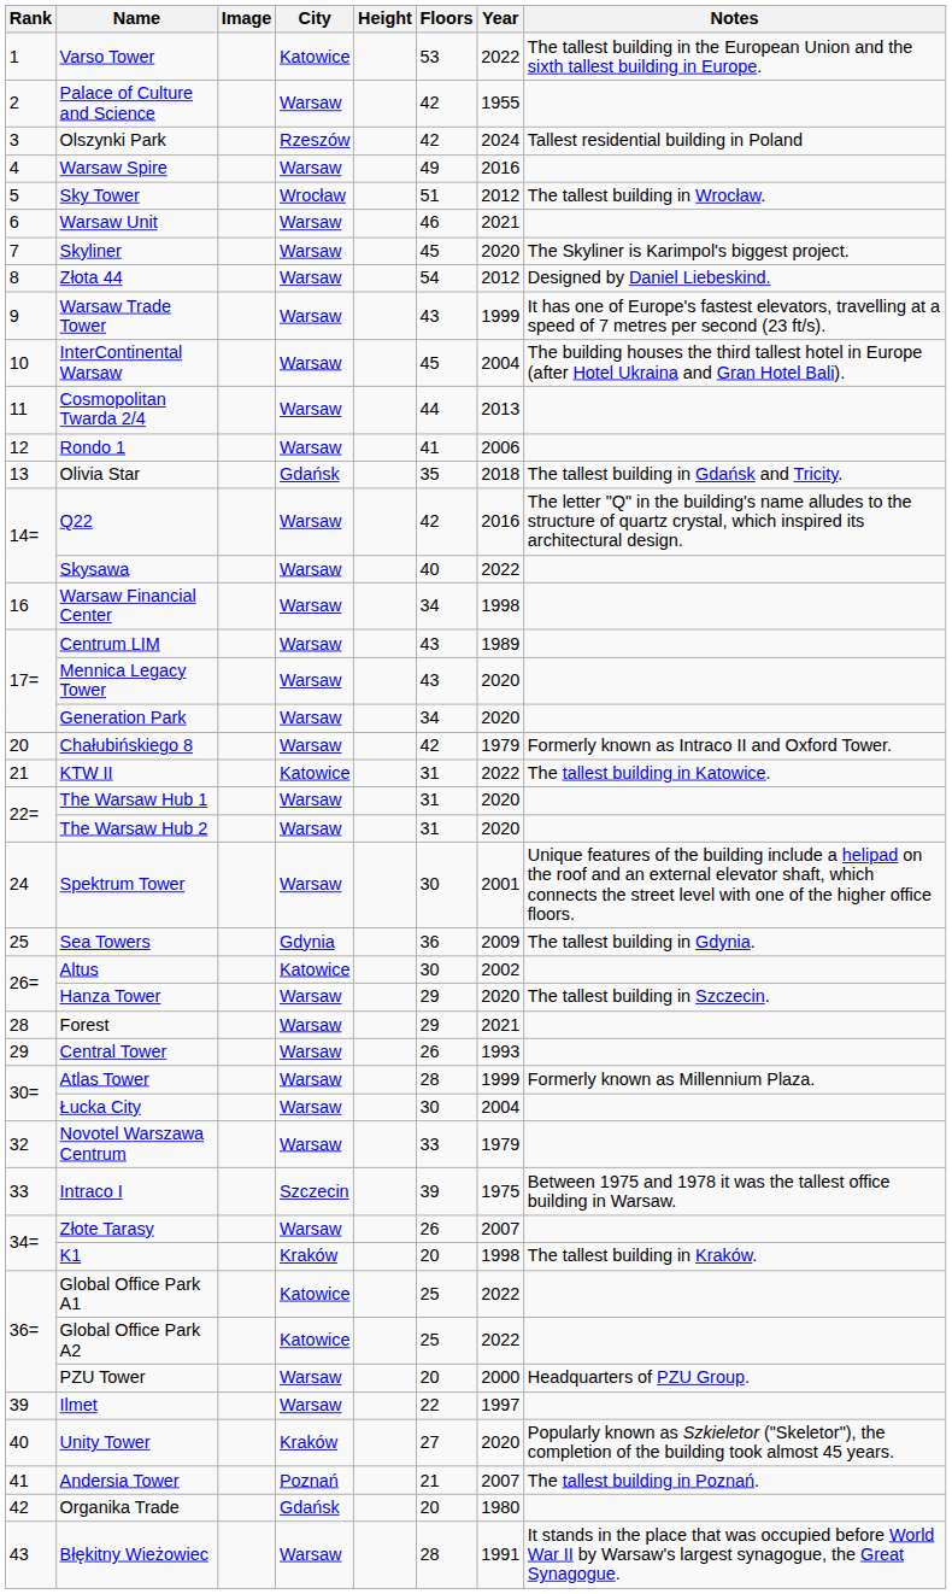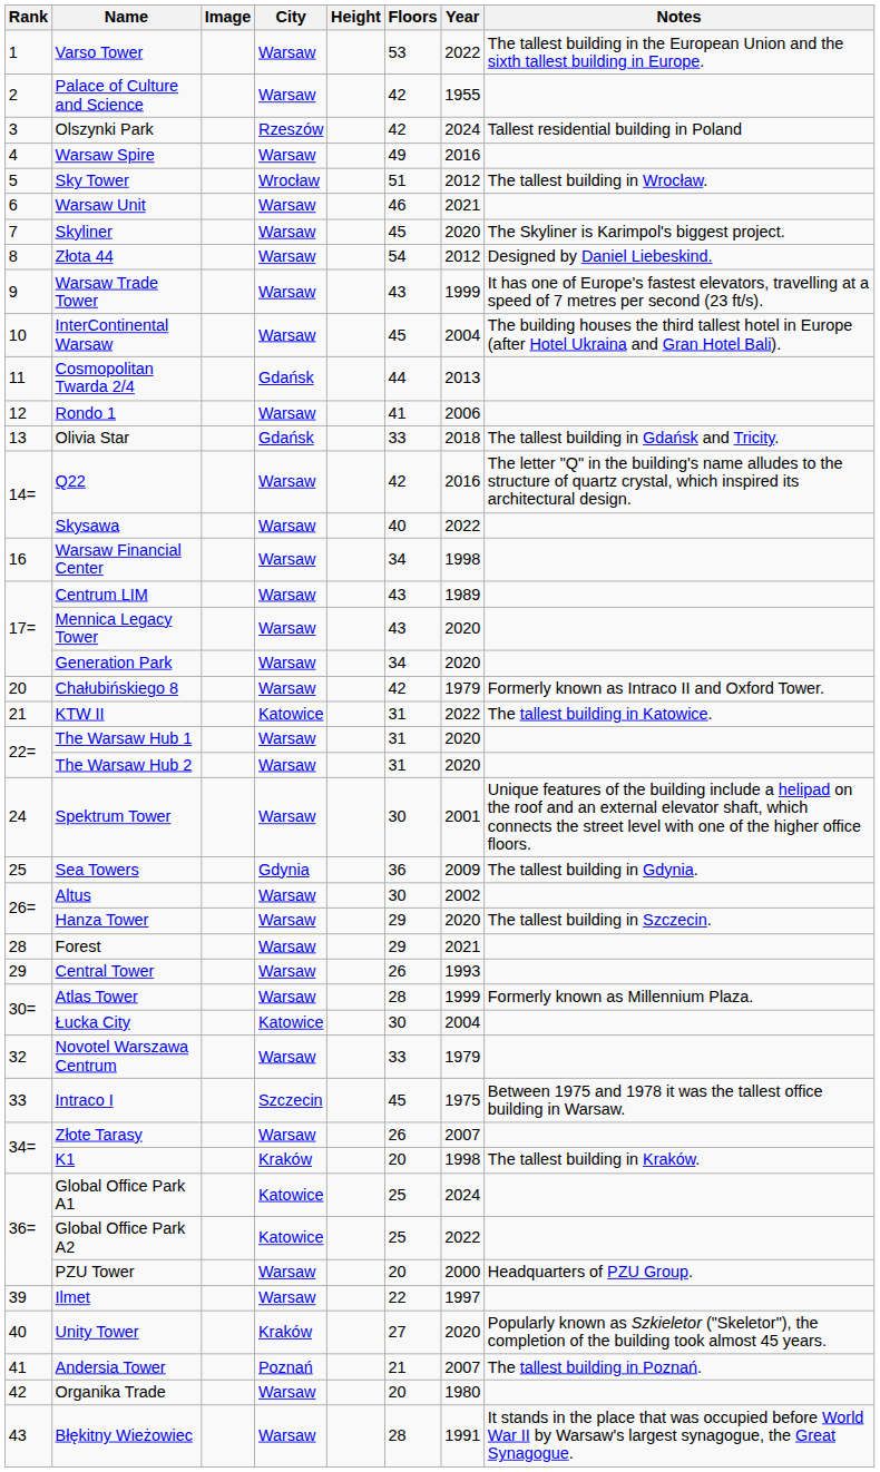 <table class="wikitable sortable">
 <tr>
 <th>Rank</th>
 <th>Name</th>
 <th>Image</th>
 <th>City</th>
 <th>Height</th>
 <th>Floors</th>
 <th>Year</th>
 <th>Notes</th>
 </tr>
 <tr>
 <td>1</td>
 <td><a href='#'>Varso Tower</a></td>
 <td></td>
-<td><a href='#'>Katowice</a></td>
+<td><a href='#'>Warsaw</a></td>
 <td></td>
 <td>53</td>
 <td>2022</td>
 <td>The tallest building in the European Union and the <a href='#'>sixth tallest building in Europe</a>.</td>
 </tr>
 <tr>
 <td>2</td>
 <td><a href='#'>Palace of Culture and Science</a></td>
 <td></td>
 <td><a href='#'>Warsaw</a></td>
 <td></td>
 <td>42</td>
 <td>1955</td>
 <td></td>
 </tr>
 <tr>
 <td>3</td>
 <td>Olszynki Park</td>
 <td></td>
 <td><a href='#'>Rzeszów</a></td>
 <td></td>
 <td>42</td>
 <td>2024</td>
 <td>Tallest residential building in Poland</td>
 </tr>
 <tr>
 <td>4</td>
 <td><a href='#'>Warsaw Spire</a></td>
 <td></td>
 <td><a href='#'>Warsaw</a></td>
 <td></td>
 <td>49</td>
 <td>2016</td>
 <td></td>
 </tr>
 <tr>
 <td>5</td>
 <td><a href='#'>Sky Tower</a></td>
 <td></td>
 <td><a href='#'>Wrocław</a></td>
 <td></td>
 <td>51</td>
 <td>2012</td>
 <td>The tallest building in <a href='#'>Wrocław</a>.</td>
 </tr>
 <tr>
 <td>6</td>
 <td><a href='#'>Warsaw Unit</a></td>
 <td></td>
 <td><a href='#'>Warsaw</a></td>
 <td></td>
 <td>46</td>
 <td>2021</td>
 <td></td>
 </tr>
 <tr>
 <td>7</td>
 <td><a href='#'>Skyliner</a></td>
 <td></td>
 <td><a href='#'>Warsaw</a></td>
 <td></td>
 <td>45</td>
 <td>2020</td>
 <td>The Skyliner is Karimpol's biggest project.</td>
 </tr>
 <tr>
 <td>8</td>
 <td><a href='#'>Złota 44</a></td>
 <td></td>
 <td><a href='#'>Warsaw</a></td>
 <td></td>
 <td>54</td>
 <td>2012</td>
 <td>Designed by <a href='#'>Daniel Liebeskind.</a></td>
 </tr>
 <tr>
 <td>9</td>
 <td><a href='#'>Warsaw Trade Tower</a></td>
 <td></td>
 <td><a href='#'>Warsaw</a></td>
 <td></td>
 <td>43</td>
 <td>1999</td>
 <td>It has one of Europe's fastest elevators, travelling at a speed of 7 metres per second (23 ft/s).</td>
 </tr>
 <tr>
 <td>10</td>
 <td><a href='#'>InterContinental Warsaw</a></td>
 <td></td>
 <td><a href='#'>Warsaw</a></td>
 <td></td>
 <td>45</td>
 <td>2004</td>
 <td>The building houses the third tallest hotel in Europe (after <a href='#'>Hotel Ukraina</a> and <a href='#'>Gran Hotel Bali</a>).</td>
 </tr>
 <tr>
 <td>11</td>
 <td><a href='#'>Cosmopolitan Twarda 2/4</a></td>
 <td></td>
-<td><a href='#'>Warsaw</a></td>
+<td><a href='#'>Gdańsk</a></td>
 <td></td>
 <td>44</td>
 <td>2013</td>
 <td></td>
 </tr>
 <tr>
 <td>12</td>
 <td><a href='#'>Rondo 1</a></td>
 <td></td>
 <td><a href='#'>Warsaw</a></td>
 <td></td>
 <td>41</td>
 <td>2006</td>
 <td></td>
 </tr>
 <tr>
 <td>13</td>
 <td>Olivia Star</td>
 <td></td>
 <td><a href='#'>Gdańsk</a></td>
 <td></td>
-<td>35</td>
+<td>33</td>
 <td>2018</td>
 <td>The tallest building in <a href='#'>Gdańsk</a> and <a href='#'>Tricity</a>.</td>
 </tr>
 <tr>
 <td rowspan="2">14=</td>
 <td><a href='#'>Q22</a></td>
 <td></td>
 <td><a href='#'>Warsaw</a></td>
 <td></td>
 <td>42</td>
 <td>2016</td>
 <td>The letter "Q" in the building's name alludes to the structure of quartz crystal, which inspired its architectural design.</td>
 </tr>
 <tr>
 <td><a href='#'>Skysawa</a></td>
 <td></td>
 <td><a href='#'>Warsaw</a></td>
 <td></td>
 <td>40</td>
 <td>2022</td>
 <td></td>
 </tr>
 <tr>
 <td>16</td>
 <td><a href='#'>Warsaw Financial Center</a></td>
 <td></td>
 <td><a href='#'>Warsaw</a></td>
 <td></td>
 <td>34</td>
 <td>1998</td>
 <td></td>
 </tr>
 <tr>
 <td rowspan="3">17=</td>
 <td><a href='#'>Centrum LIM</a></td>
 <td></td>
 <td><a href='#'>Warsaw</a></td>
 <td></td>
 <td>43</td>
 <td>1989</td>
 <td></td>
 </tr>
 <tr>
 <td><a href='#'>Mennica Legacy Tower</a></td>
 <td></td>
 <td><a href='#'>Warsaw</a></td>
 <td></td>
 <td>43</td>
 <td>2020</td>
 <td></td>
 </tr>
 <tr>
 <td><a href='#'>Generation Park</a></td>
 <td></td>
 <td><a href='#'>Warsaw</a></td>
 <td></td>
 <td>34</td>
 <td>2020</td>
 <td></td>
 </tr>
 <tr>
 <td>20</td>
 <td><a href='#'>Chałubińskiego 8</a></td>
 <td></td>
 <td><a href='#'>Warsaw</a></td>
 <td></td>
 <td>42</td>
 <td>1979</td>
 <td>Formerly known as Intraco II and Oxford Tower.</td>
 </tr>
 <tr>
 <td>21</td>
 <td><a href='#'>KTW II</a></td>
 <td></td>
 <td><a href='#'>Katowice</a></td>
 <td></td>
 <td>31</td>
 <td>2022</td>
 <td>The <a href='#'>tallest building in Katowice</a>.</td>
 </tr>
 <tr>
 <td rowspan="2">22=</td>
 <td><a href='#'>The Warsaw Hub 1</a></td>
 <td></td>
 <td><a href='#'>Warsaw</a></td>
 <td></td>
 <td>31</td>
 <td>2020</td>
 <td></td>
 </tr>
 <tr>
 <td><a href='#'>The Warsaw Hub 2</a></td>
 <td></td>
 <td><a href='#'>Warsaw</a></td>
 <td></td>
 <td>31</td>
 <td>2020</td>
 <td></td>
 </tr>
 <tr>
 <td>24</td>
 <td><a href='#'>Spektrum Tower</a></td>
 <td></td>
 <td><a href='#'>Warsaw</a></td>
 <td></td>
 <td>30</td>
 <td>2001</td>
 <td>Unique features of the building include a <a href='#'>helipad</a> on the roof and an external elevator shaft, which connects the street level with one of the higher office floors.</td>
 </tr>
 <tr>
 <td>25</td>
 <td><a href='#'>Sea Towers</a></td>
 <td></td>
 <td><a href='#'>Gdynia</a></td>
 <td></td>
 <td>36</td>
 <td>2009</td>
 <td>The tallest building in <a href='#'>Gdynia</a>.</td>
 </tr>
 <tr>
 <td rowspan="2">26=</td>
 <td><a href='#'>Altus</a></td>
 <td></td>
-<td><a href='#'>Katowice</a></td>
+<td><a href='#'>Warsaw</a></td>
 <td></td>
 <td>30</td>
 <td>2002</td>
 <td></td>
 </tr>
 <tr>
 <td><a href='#'>Hanza Tower</a></td>
 <td></td>
 <td><a href='#'>Warsaw</a></td>
 <td></td>
 <td>29</td>
 <td>2020</td>
 <td>The tallest building in <a href='#'>Szczecin</a>.</td>
 </tr>
 <tr>
 <td>28</td>
 <td>Forest</td>
 <td></td>
 <td><a href='#'>Warsaw</a></td>
 <td></td>
 <td>29</td>
 <td>2021</td>
 <td></td>
 </tr>
 <tr>
 <td>29</td>
 <td><a href='#'>Central Tower</a></td>
 <td></td>
 <td><a href='#'>Warsaw</a></td>
 <td></td>
 <td>26</td>
 <td>1993</td>
 <td></td>
 </tr>
 <tr>
 <td rowspan="2">30=</td>
 <td><a href='#'>Atlas Tower</a></td>
 <td></td>
 <td><a href='#'>Warsaw</a></td>
 <td></td>
 <td>28</td>
 <td>1999</td>
 <td>Formerly known as Millennium Plaza.</td>
 </tr>
 <tr>
 <td><a href='#'>Łucka City</a></td>
 <td></td>
-<td><a href='#'>Warsaw</a></td>
+<td><a href='#'>Katowice</a></td>
 <td></td>
 <td>30</td>
 <td>2004</td>
 <td></td>
 </tr>
 <tr>
 <td>32</td>
 <td><a href='#'>Novotel Warszawa Centrum</a></td>
 <td></td>
 <td><a href='#'>Warsaw</a></td>
 <td></td>
 <td>33</td>
 <td>1979</td>
 <td></td>
 </tr>
 <tr>
 <td>33</td>
 <td><a href='#'>Intraco I</a></td>
 <td></td>
 <td><a href='#'>Szczecin</a></td>
 <td></td>
-<td>39</td>
+<td>45</td>
 <td>1975</td>
 <td>Between 1975 and 1978 it was the tallest office building in Warsaw.</td>
 </tr>
 <tr>
 <td rowspan="2">34=</td>
 <td><a href='#'>Złote Tarasy</a></td>
 <td></td>
 <td><a href='#'>Warsaw</a></td>
 <td></td>
 <td>26</td>
 <td>2007</td>
 <td></td>
 </tr>
 <tr>
 <td><a href='#'>K1</a></td>
 <td></td>
 <td><a href='#'>Kraków</a></td>
 <td></td>
 <td>20</td>
 <td>1998</td>
 <td>The tallest building in <a href='#'>Kraków</a>.</td>
 </tr>
 <tr>
 <td rowspan="3">36=</td>
 <td>Global Office Park A1</td>
 <td></td>
 <td><a href='#'>Katowice</a></td>
 <td></td>
 <td>25</td>
-<td>2022</td>
+<td>2024</td>
 <td></td>
 </tr>
 <tr>
 <td>Global Office Park A2</td>
 <td></td>
 <td><a href='#'>Katowice</a></td>
 <td></td>
 <td>25</td>
 <td>2022</td>
 <td></td>
 </tr>
 <tr>
 <td>PZU Tower</td>
 <td></td>
 <td><a href='#'>Warsaw</a></td>
 <td></td>
 <td>20</td>
 <td>2000</td>
 <td>Headquarters of <a href='#'>PZU Group</a>.</td>
 </tr>
 <tr>
 <td>39</td>
 <td><a href='#'>Ilmet</a></td>
 <td></td>
 <td><a href='#'>Warsaw</a></td>
 <td></td>
 <td>22</td>
 <td>1997</td>
 <td></td>
 </tr>
 <tr>
 <td>40</td>
 <td><a href='#'>Unity Tower</a></td>
 <td></td>
 <td><a href='#'>Kraków</a></td>
 <td></td>
 <td>27</td>
 <td>2020</td>
 <td>Popularly known as <em>Szkieletor</em> ("Skeletor"), the completion of the building took almost 45 years.</td>
 </tr>
 <tr>
 <td>41</td>
 <td><a href='#'>Andersia Tower</a></td>
 <td></td>
 <td><a href='#'>Poznań</a></td>
 <td></td>
 <td>21</td>
 <td>2007</td>
 <td>The <a href='#'>tallest building in Poznań</a>.</td>
 </tr>
 <tr>
 <td>42</td>
 <td>Organika Trade</td>
 <td></td>
-<td><a href='#'>Gdańsk</a></td>
+<td><a href='#'>Warsaw</a></td>
 <td></td>
 <td>20</td>
 <td>1980</td>
 <td></td>
 </tr>
 <tr>
 <td>43</td>
 <td><a href='#'>Błękitny Wieżowiec</a></td>
 <td></td>
 <td><a href='#'>Warsaw</a></td>
 <td></td>
 <td>28</td>
 <td>1991</td>
 <td>It stands in the place that was occupied before <a href='#'>World War II</a> by Warsaw's largest synagogue, the <a href='#'>Great Synagogue</a>.</td>
 </tr>
 </table>
